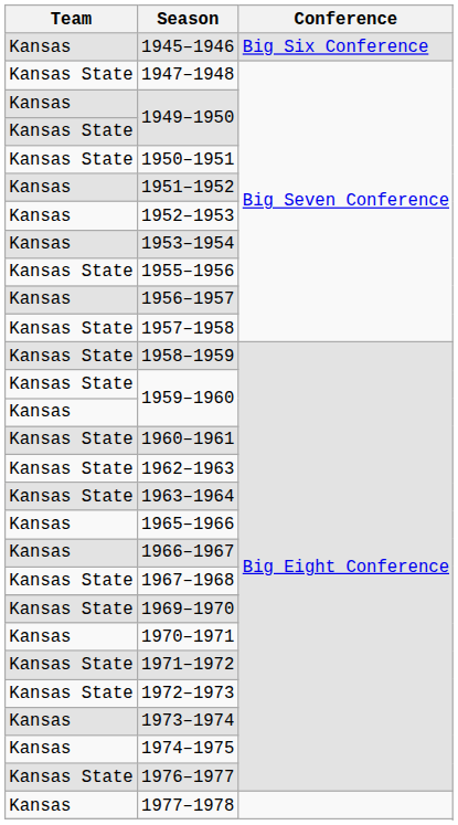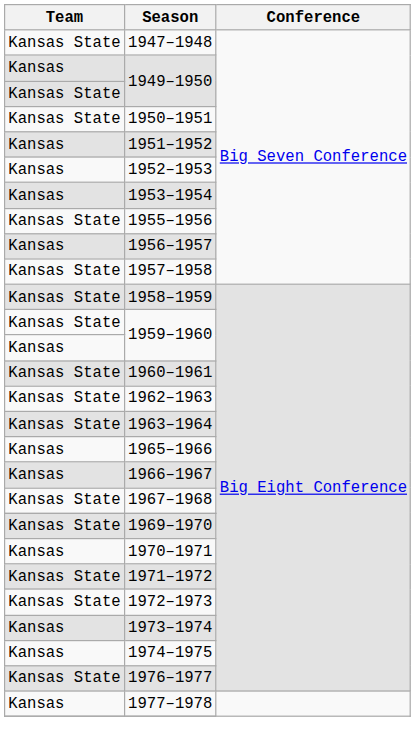 <table class="wikitable mw-collapsible mw-collapsed">
 <tr>
 <th>Team</th>
 <th>Season</th>
 <th>Conference</th>
-</tr>
-<tr style="background: #e3e3e3;">
-<td>Kansas</td>
-<td>1945–1946</td>
-<td><a href='#'>Big Six Conference</a></td>
 </tr>
 <tr>
 <td>Kansas State</td>
 <td>1947–1948</td>
 <td rowspan="10"><a href='#'>Big Seven Conference</a></td>
 </tr>
 <tr style="background: #e3e3e3;">
 <td>Kansas</td>
 <td rowspan="2">1949–1950</td>
 </tr>
 <tr style="background: #e3e3e3;">
 <td>Kansas State</td>
 </tr>
 <tr>
 <td>Kansas State</td>
 <td>1950–1951</td>
 </tr>
 <tr style="background: #e3e3e3;">
 <td>Kansas</td>
 <td>1951–1952</td>
 </tr>
 <tr>
 <td>Kansas</td>
 <td>1952–1953</td>
 </tr>
 <tr style="background: #e3e3e3;">
 <td>Kansas</td>
 <td>1953–1954</td>
 </tr>
 <tr>
 <td>Kansas State</td>
 <td>1955–1956</td>
 </tr>
 <tr style="background: #e3e3e3;">
 <td>Kansas</td>
 <td>1956–1957</td>
 </tr>
 <tr>
 <td>Kansas State</td>
 <td>1957–1958</td>
 </tr>
 <tr style="background: #e3e3e3;">
 <td>Kansas State</td>
 <td>1958–1959</td>
 <td rowspan="17"><a href='#'>Big Eight Conference</a></td>
 </tr>
 <tr>
 <td>Kansas State</td>
 <td rowspan="2">1959–1960</td>
 </tr>
 <tr>
 <td>Kansas</td>
 </tr>
 <tr style="background: #e3e3e3;">
 <td>Kansas State</td>
 <td>1960–1961</td>
 </tr>
 <tr>
 <td>Kansas State</td>
 <td>1962–1963</td>
 </tr>
 <tr style="background: #e3e3e3;">
 <td>Kansas State</td>
 <td>1963–1964</td>
 </tr>
 <tr>
 <td>Kansas</td>
 <td>1965–1966</td>
 </tr>
 <tr style="background: #e3e3e3;">
 <td>Kansas</td>
 <td>1966–1967</td>
 </tr>
 <tr>
 <td>Kansas State</td>
 <td>1967–1968</td>
 </tr>
 <tr>
 </tr>
 <tr style="background: #e3e3e3;">
 <td>Kansas State</td>
 <td>1969–1970</td>
 </tr>
 <tr>
 <td>Kansas</td>
 <td>1970–1971</td>
 </tr>
 <tr style="background: #e3e3e3;">
 <td>Kansas State</td>
 <td>1971–1972</td>
 </tr>
 <tr>
 <td>Kansas State</td>
 <td>1972–1973</td>
 </tr>
 <tr style="background: #e3e3e3;">
 <td>Kansas</td>
 <td>1973–1974</td>
 </tr>
 <tr>
 <td>Kansas</td>
 <td>1974–1975</td>
 </tr>
 <tr style="background: #e3e3e3;">
 <td>Kansas State</td>
 <td>1976–1977</td>
 </tr>
 <tr>
 <td>Kansas</td>
 <td>1977–1978</td>
 </tr>
 <tr>
 </tr>
 </table>
